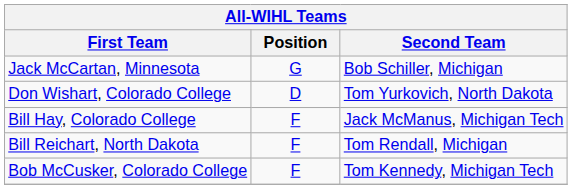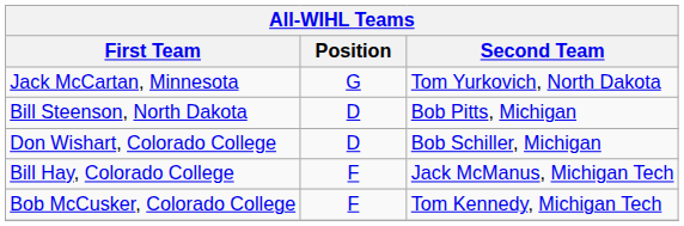 <table class="wikitable">
 <tr>
 <th colspan=3><a href='#'>All-WIHL Teams</a></th>
 </tr>
 <tr>
 <th><a href='#'>First Team</a></th>
 <th>  Position  </th>
 <th><a href='#'>Second Team</a></th>
 </tr>
 <tr>
 <td><a href='#'>Jack McCartan</a>, <a href='#'>Minnesota</a></td>
 <td align=center><a href='#'>G</a></td>
-<td><a href='#'>Bob Schiller</a>, <a href='#'>Michigan</a></td>
+<td><a href='#'>Tom Yurkovich</a>, <a href='#'>North Dakota</a></td>
+</tr>
+<tr>
+<td><a href='#'>Bill Steenson</a>, <a href='#'>North Dakota</a></td>
+<td align=center><a href='#'>D</a></td>
+<td><a href='#'>Bob Pitts</a>, <a href='#'>Michigan</a></td>
 </tr>
 <tr>
 <td><a href='#'>Don Wishart</a>, <a href='#'>Colorado College</a></td>
 <td align=center><a href='#'>D</a></td>
-<td><a href='#'>Tom Yurkovich</a>, <a href='#'>North Dakota</a></td>
+<td><a href='#'>Bob Schiller</a>, <a href='#'>Michigan</a></td>
 </tr>
 <tr>
 <td><a href='#'>Bill Hay</a>, <a href='#'>Colorado College</a></td>
 <td align=center><a href='#'>F</a></td>
 <td><a href='#'>Jack McManus</a>, <a href='#'>Michigan Tech</a></td>
-</tr>
-<tr>
-<td><a href='#'>Bill Reichart</a>, <a href='#'>North Dakota</a></td>
-<td align=center><a href='#'>F</a></td>
-<td><a href='#'>Tom Rendall</a>, <a href='#'>Michigan</a></td>
 </tr>
 <tr>
 <td><a href='#'>Bob McCusker</a>, <a href='#'>Colorado College</a></td>
 <td align=center><a href='#'>F</a></td>
 <td><a href='#'>Tom Kennedy</a>, <a href='#'>Michigan Tech</a></td>
 </tr>
 <tr>
 </tr>
 </table>
